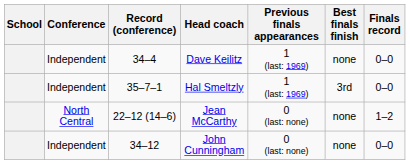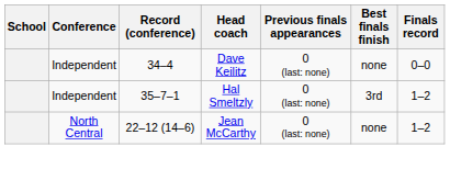 <table class="wikitable" style=text-align:center>
 <tr>
 <th>School</th>
 <th>Conference</th>
 <th>Record (conference)</th>
 <th>Head coach</th>
 <th>Previous finals appearances</th>
 <th>Best finals finish</th>
 <th>Finals record</th>
 </tr>
 <tr>
 <th scope="row" style="text-align:center"></th>
 <td>Independent</td>
 <td>34–4</td>
 <td><a href='#'>Dave Keilitz</a></td>
-<td>1<br><small>(last: <a href='#'>1969</a>)</small></td>
+<td>0<br><small>(last: none)</small></td>
 <td>none</td>
 <td>0–0</td>
 </tr>
 <tr>
 <th scope="row" style="text-align:center"></th>
 <td>Independent</td>
 <td>35–7–1</td>
 <td><a href='#'>Hal Smeltzly</a></td>
-<td>1<br><small>(last: <a href='#'>1969</a>)</small></td>
+<td>0<br><small>(last: none)</small></td>
 <td>3rd</td>
-<td>0–0</td>
+<td>1–2</td>
 </tr>
 <tr>
 <th scope="row" style="text-align:center"></th>
 <td><a href='#'>North Central</a></td>
 <td>22–12 (14–6)</td>
 <td><a href='#'>Jean McCarthy</a></td>
 <td>0<br><small>(last: none)</small></td>
 <td>none</td>
 <td>1–2</td>
 </tr>
-<tr>
-<th scope="row" style="text-align:center"></th>
-<td>Independent</td>
-<td>34–12</td>
-<td><a href='#'>John Cunningham</a></td>
-<td>0<br><small>(last: none)</small></td>
-<td>none</td>
-<td>0–0</td>
-</tr>
 </table>
